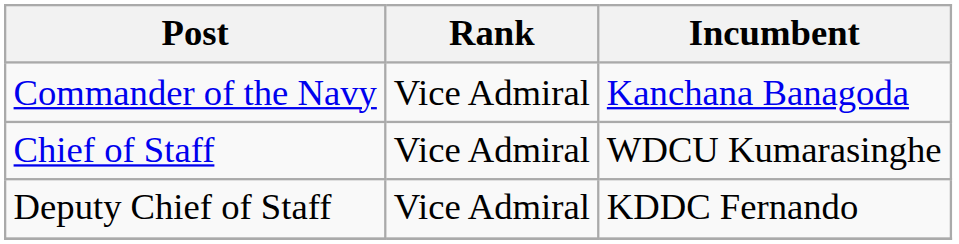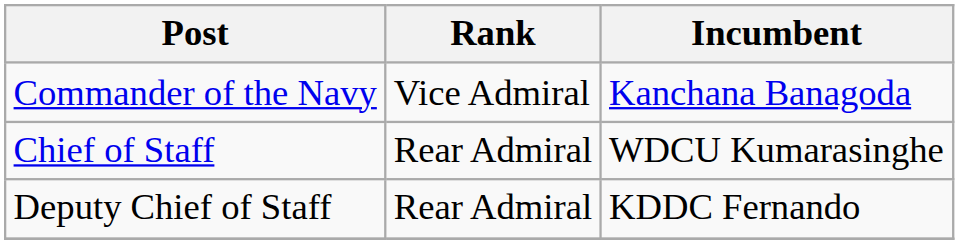 <table class="wikitable">
 <tr>
 <th>Post</th>
 <th>Rank</th>
 <th>Incumbent</th>
 </tr>
 <tr>
 <td><a href='#'>Commander of the Navy</a></td>
 <td>Vice Admiral</td>
 <td><a href='#'>Kanchana Banagoda</a></td>
 </tr>
 <tr>
 <td><a href='#'>Chief of Staff</a></td>
-<td>Vice Admiral</td>
+<td>Rear Admiral</td>
 <td>WDCU Kumarasinghe</td>
 </tr>
 <tr>
 <td>Deputy Chief of Staff</td>
-<td>Vice Admiral</td>
+<td>Rear Admiral</td>
 <td>KDDC Fernando</td>
 </tr>
 <tr>
 </tr>
 </table>
